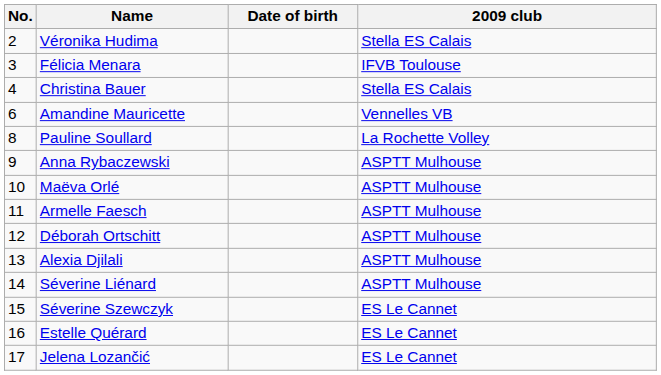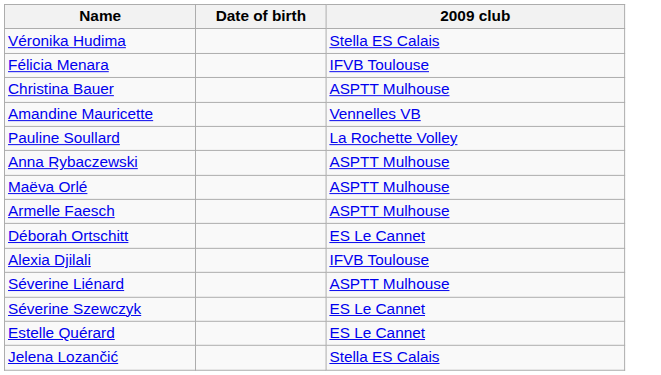 <table class=wikitable sortable style=font-size:100%; text-align:center;>
 <tr>
-<th>No.</th>
 <th style=width:12em>Name</th>
 <th style=width:8em>Date of birth</th>
 <th style=width:19em>2009 club</th>
 </tr>
 <tr>
-<td>2</td>
 <td><a href='#'>Véronika Hudima</a></td>
 <td></td>
 <td> <a href='#'>Stella ES Calais</a></td>
 </tr>
 <tr>
-<td>3</td>
 <td><a href='#'>Félicia Menara</a></td>
 <td></td>
 <td> <a href='#'>IFVB Toulouse</a></td>
 </tr>
 <tr>
-<td>4</td>
 <td><a href='#'>Christina Bauer</a></td>
 <td></td>
-<td> <a href='#'>Stella ES Calais</a></td>
+<td> <a href='#'>ASPTT Mulhouse</a></td>
 </tr>
 <tr>
-<td>6</td>
 <td><a href='#'>Amandine Mauricette</a></td>
 <td></td>
 <td> <a href='#'>Vennelles VB</a></td>
 </tr>
 <tr>
-<td>8</td>
 <td><a href='#'>Pauline Soullard</a></td>
 <td></td>
 <td> <a href='#'>La Rochette Volley</a></td>
 </tr>
 <tr>
-<td>9</td>
 <td><a href='#'>Anna Rybaczewski</a></td>
 <td></td>
 <td> <a href='#'>ASPTT Mulhouse</a></td>
 </tr>
 <tr>
-<td>10</td>
 <td><a href='#'>Maëva Orlé</a></td>
 <td></td>
 <td> <a href='#'>ASPTT Mulhouse</a></td>
 </tr>
 <tr>
-<td>11</td>
 <td><a href='#'>Armelle Faesch</a></td>
 <td></td>
 <td> <a href='#'>ASPTT Mulhouse</a></td>
 </tr>
 <tr>
-<td>12</td>
 <td><a href='#'>Déborah Ortschitt</a></td>
 <td></td>
-<td> <a href='#'>ASPTT Mulhouse</a></td>
+<td> <a href='#'>ES Le Cannet</a></td>
 </tr>
 <tr>
-<td>13</td>
 <td><a href='#'>Alexia Djilali</a></td>
 <td></td>
-<td> <a href='#'>ASPTT Mulhouse</a></td>
+<td> <a href='#'>IFVB Toulouse</a></td>
 </tr>
 <tr>
-<td>14</td>
 <td><a href='#'>Séverine Liénard</a></td>
 <td></td>
 <td> <a href='#'>ASPTT Mulhouse</a></td>
 </tr>
 <tr>
-<td>15</td>
 <td><a href='#'>Séverine Szewczyk</a></td>
 <td></td>
 <td> <a href='#'>ES Le Cannet</a></td>
 </tr>
 <tr>
-<td>16</td>
 <td><a href='#'>Estelle Quérard</a></td>
 <td></td>
 <td> <a href='#'>ES Le Cannet</a></td>
 </tr>
 <tr>
-<td>17</td>
 <td><a href='#'>Jelena Lozančić</a></td>
 <td></td>
-<td> <a href='#'>ES Le Cannet</a></td>
+<td> <a href='#'>Stella ES Calais</a></td>
 </tr>
 </table>
